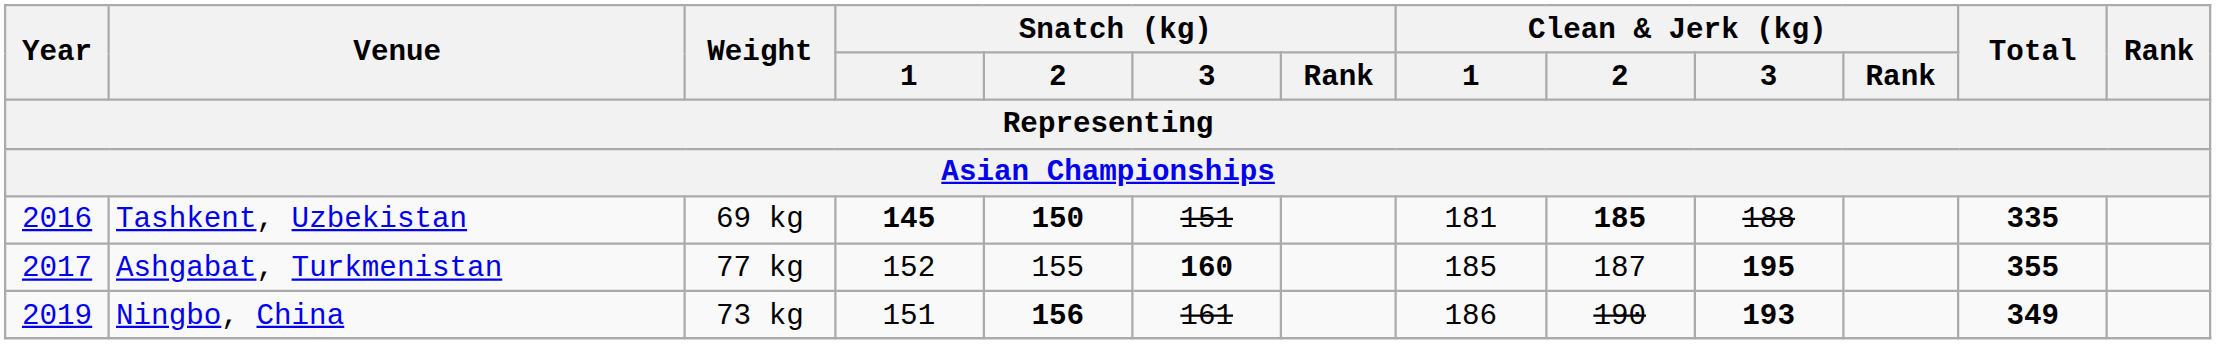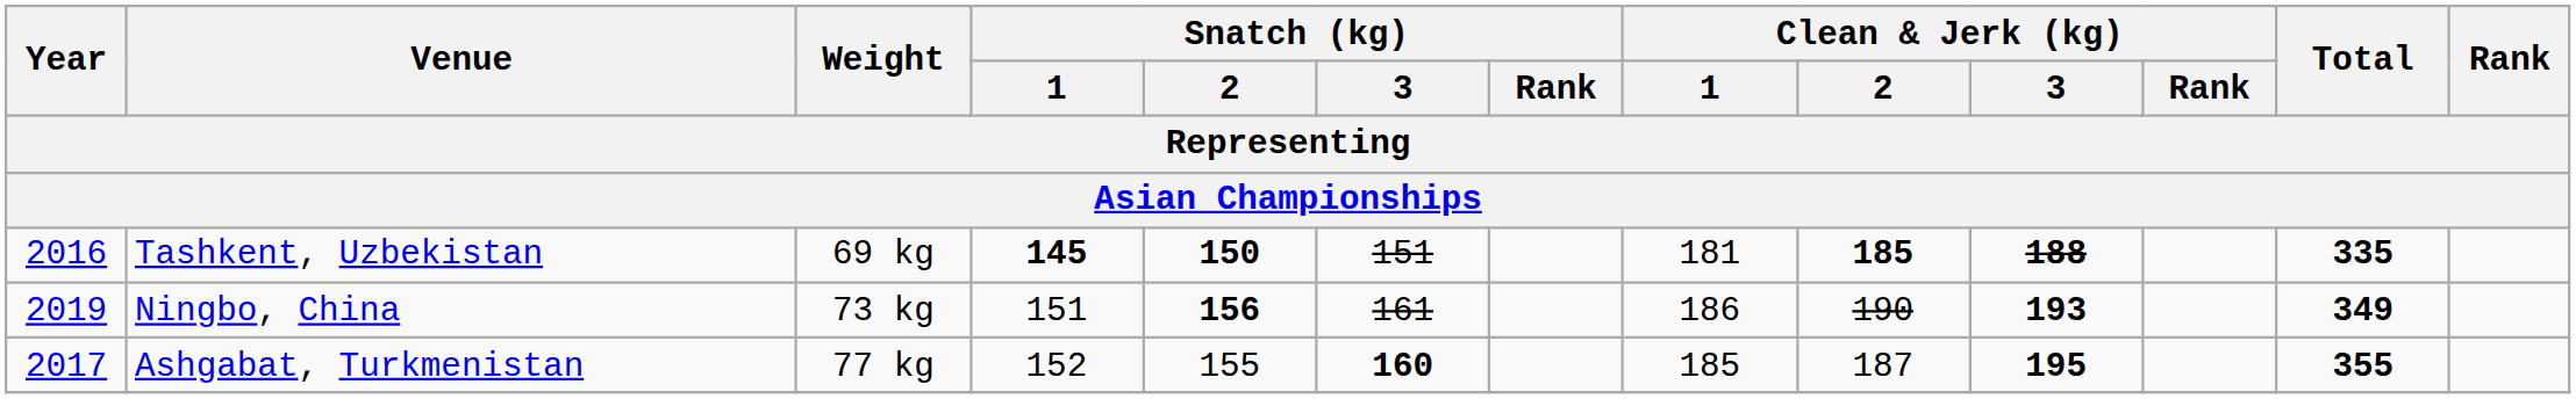 <table class="wikitable" style="text-align:center;">
 <tr>
 <th rowspan=2 width=40>Year</th>
 <th rowspan=2 width=250>Venue</th>
 <th rowspan=2 width=60>Weight</th>
 <th colspan=4>Snatch (kg)</th>
 <th colspan=4>Clean & Jerk (kg)</th>
 <th rowspan=2 width=60>Total</th>
 <th rowspan=2 width=40>Rank</th>
 </tr>
 <tr>
 <th width=60>1</th>
 <th width=60>2</th>
 <th width=60>3</th>
 <th width=45>Rank</th>
 <th width=60>1</th>
 <th width=60>2</th>
 <th width=60>3</th>
 <th width=45>Rank</th>
 </tr>
 <tr>
 <th colspan=13>Representing </th>
 </tr>
 <tr>
 <th colspan=13><a href='#'>Asian Championships</a></th>
 </tr>
 <tr>
 <td><a href='#'>2016</a></td>
 <td align=left> <a href='#'>Tashkent</a>, <a href='#'>Uzbekistan</a></td>
 <td>69 kg</td>
 <td><strong>145</strong></td>
 <td><strong>150</strong></td>
 <td><s>151</s></td>
 <td></td>
 <td>181</td>
 <td><strong>185</strong></td>
-<td><s>188</s></td>
+<td><strong><s>188</s></strong></td>
 <td></td>
 <td><strong>335</strong></td>
+<td></td>
+</tr>
+<tr>
+<td><a href='#'>2019</a></td>
+<td align=left> <a href='#'>Ningbo</a>, <a href='#'>China</a></td>
+<td>73 kg</td>
+<td>151</td>
+<td><strong>156</strong></td>
+<td><s>161</s></td>
+<td></td>
+<td>186</td>
+<td><s>190</s></td>
+<td><strong>193</strong></td>
+<td></td>
+<td><strong>349</strong></td>
 <td></td>
 </tr>
 <tr>
 <td><a href='#'>2017</a></td>
 <td align=left> <a href='#'>Ashgabat</a>, <a href='#'>Turkmenistan</a></td>
 <td>77 kg</td>
 <td>152</td>
 <td>155</td>
 <td><strong>160</strong></td>
 <td></td>
 <td>185</td>
 <td>187</td>
 <td><strong>195</strong></td>
 <td></td>
 <td><strong>355</strong></td>
 <td></td>
 </tr>
 <tr>
-<td><a href='#'>2019</a></td>
-<td align=left> <a href='#'>Ningbo</a>, <a href='#'>China</a></td>
-<td>73 kg</td>
-<td>151</td>
-<td><strong>156</strong></td>
-<td><s>161</s></td>
-<td></td>
-<td>186</td>
-<td><s>190</s></td>
-<td><strong>193</strong></td>
-<td></td>
-<td><strong>349</strong></td>
-<td></td>
-</tr>
-<tr>
 </tr>
 </table>
